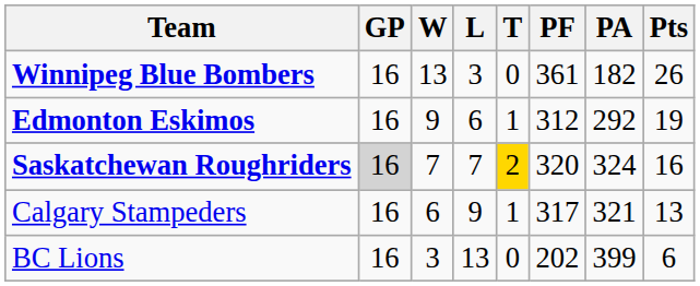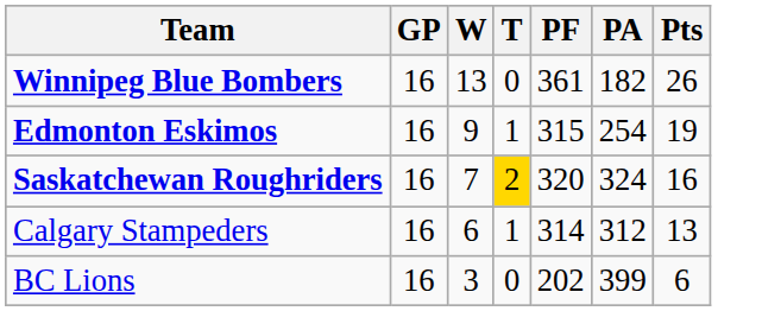 <table class="wikitable" valign="top">
 <tr>
 <th>Team</th>
 <th>GP</th>
 <th>W</th>
-<th>L</th>
 <th>T</th>
 <th>PF</th>
 <th>PA</th>
 <th>Pts</th>
 </tr>
 <tr align="center">
 <td align="left"><strong><a href='#'>Winnipeg Blue Bombers</a></strong></td>
 <td>16</td>
 <td>13</td>
-<td>3</td>
 <td>0</td>
 <td>361</td>
 <td>182</td>
 <td>26</td>
 </tr>
 <tr align="center">
 <td align="left"><strong><a href='#'>Edmonton Eskimos</a></strong></td>
 <td>16</td>
 <td>9</td>
-<td>6</td>
 <td>1</td>
-<td>312</td>
-<td>292</td>
+<td>315</td>
+<td>254</td>
 <td>19</td>
 </tr>
 <tr align="center">
 <td align="left"><strong><a href='#'>Saskatchewan Roughriders</a></strong></td>
-<td style="background: lightgrey;">16</td>
-<td>7</td>
+<td>16</td>
 <td>7</td>
 <td style="background: gold;">2</td>
 <td>320</td>
 <td>324</td>
 <td>16</td>
 </tr>
 <tr align="center">
 <td align="left"><a href='#'>Calgary Stampeders</a></td>
 <td>16</td>
 <td>6</td>
-<td>9</td>
 <td>1</td>
-<td>317</td>
-<td>321</td>
+<td>314</td>
+<td>312</td>
 <td>13</td>
 </tr>
 <tr align="center">
 <td align="left"><a href='#'>BC Lions</a></td>
 <td>16</td>
 <td>3</td>
-<td>13</td>
 <td>0</td>
 <td>202</td>
 <td>399</td>
 <td>6</td>
 </tr>
 </table>
